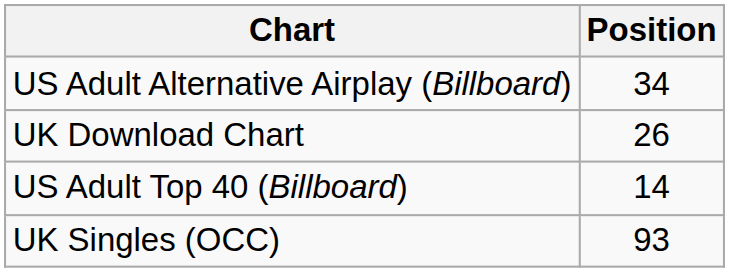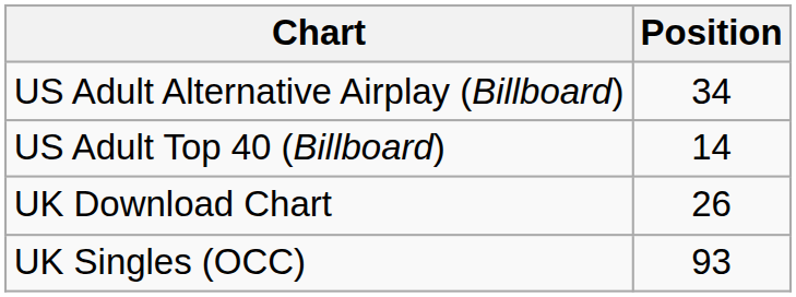 <table class="wikitable sortable">
 <tr>
 <th scope="col">Chart</th>
 <th scope="col">Position</th>
 </tr>
 <tr>
 <td>US Adult Alternative Airplay (<em>Billboard</em>)</td>
 <td style="text-align:center;">34</td>
 </tr>
 <tr>
+<td>US Adult Top 40 (<em>Billboard</em>)</td>
+<td style="text-align:center;">14</td>
+</tr>
+<tr>
 <td>UK Download Chart</td>
 <td style="text-align:center;">26</td>
-</tr>
-<tr>
-<td>US Adult Top 40 (<em>Billboard</em>)</td>
-<td style="text-align:center;">14</td>
 </tr>
 <tr>
 <td>UK Singles (OCC)</td>
 <td align="center">93</td>
 </tr>
 </table>
